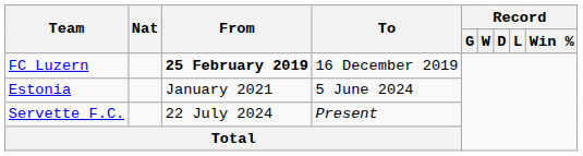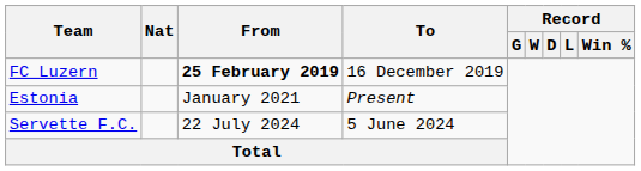 <table class="wikitable" style="text-align: center">
 <tr>
 <th rowspan="2">Team</th>
 <th rowspan="2">Nat</th>
 <th rowspan="2">From</th>
 <th rowspan="2">To</th>
 <th colspan="5">Record</th>
 </tr>
 <tr>
 <th>G</th>
 <th>W</th>
 <th>D</th>
 <th>L</th>
 <th>Win %</th>
 </tr>
 <tr>
 <td align=left><a href='#'>FC Luzern</a></td>
 <td></td>
 <td align=left><strong>25 February 2019</strong></td>
 <td align=left>16 December 2019<br></td>
 </tr>
 <tr>
 <td align=left><a href='#'>Estonia</a></td>
 <td></td>
 <td align=left>January 2021</td>
-<td align=left>5 June 2024<br></td>
+<td align=left><em>Present</em><br></td>
 </tr>
 <tr>
 <td align=left><a href='#'>Servette F.C.</a></td>
 <td></td>
 <td align=left>22 July 2024</td>
-<td align=left><em>Present</em><br></td>
+<td align=left>5 June 2024<br></td>
 </tr>
 <tr>
 <th colspan="4">Total<br></th>
 </tr>
 </table>
